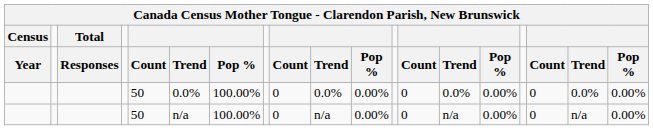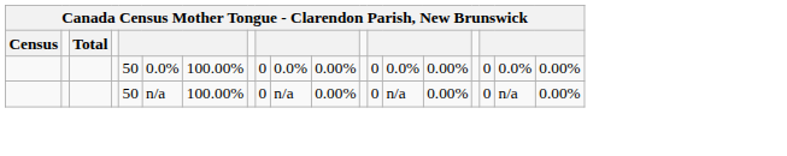 <table class="wikitable">
 <tr>
 <th colspan="19">Canada Census Mother Tongue - Clarendon Parish, New Brunswick<br></th>
 </tr>
 <tr>
 <th>Census</th>
 <td></td>
 <th>Total</th>
 <td colspan="1"></td>
 <th colspan="3"></th>
 <td colspan="1"></td>
 <th colspan="3"></th>
 <td colspan="1"></td>
 <th colspan="3"></th>
 <td colspan="1"></td>
 <th colspan="3"></th>
-</tr>
-<tr>
-<th>Year</th>
-<td></td>
-<th>Responses</th>
-<td></td>
-<th>Count</th>
-<th>Trend</th>
-<th>Pop %</th>
-<td></td>
-<th>Count</th>
-<th>Trend</th>
-<th>Pop %</th>
-<td></td>
-<th>Count</th>
-<th>Trend</th>
-<th>Pop %</th>
-<td></td>
-<th>Count</th>
-<th>Trend</th>
-<th>Pop %</th>
 </tr>
 <tr>
 <td></td>
 <td></td>
 <td></td>
 <td></td>
 <td>50</td>
 <td> 0.0%</td>
 <td>100.00%</td>
 <td></td>
 <td>0</td>
 <td> 0.0%</td>
 <td>0.00%</td>
 <td></td>
 <td>0</td>
 <td> 0.0%</td>
 <td>0.00%</td>
 <td></td>
 <td>0</td>
 <td> 0.0%</td>
 <td>0.00%</td>
 </tr>
 <tr>
 <td></td>
 <td></td>
 <td></td>
 <td></td>
 <td>50</td>
 <td>n/a</td>
 <td>100.00%</td>
 <td></td>
 <td>0</td>
 <td>n/a</td>
 <td>0.00%</td>
 <td></td>
 <td>0</td>
 <td>n/a</td>
 <td>0.00%</td>
 <td></td>
 <td>0</td>
 <td>n/a</td>
 <td>0.00%</td>
 </tr>
 </table>
